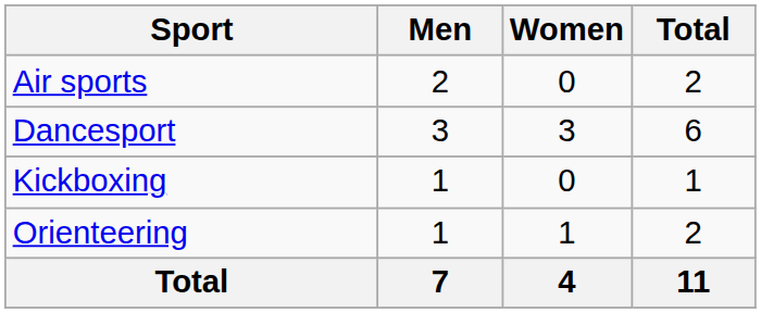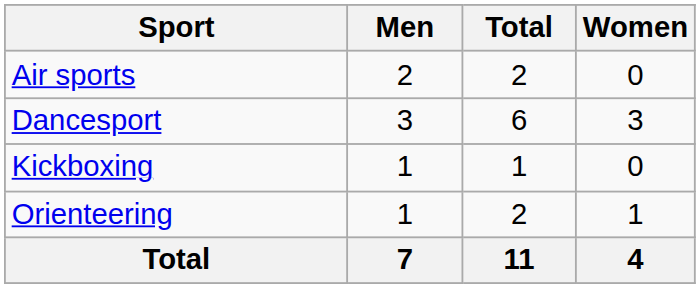 <table class="wikitable sortable" style="text-align:center;">
 <tr>
 <th width=180>Sport</th>
 <th width=55>Men</th>
+<th width=55>Total</th>
 <th width=55>Women</th>
-<th width=55>Total</th>
 </tr>
 <tr>
 <td align=left><a href='#'>Air sports</a></td>
 <td>2</td>
+<td>2</td>
 <td>0</td>
-<td>2</td>
 </tr>
 <tr>
 <td align=left><a href='#'>Dancesport</a></td>
 <td>3</td>
+<td>6</td>
 <td>3</td>
-<td>6</td>
 </tr>
 <tr>
 <td align=left><a href='#'>Kickboxing</a></td>
 <td>1</td>
+<td>1</td>
 <td>0</td>
-<td>1</td>
 </tr>
 <tr>
 <td align=left><a href='#'>Orienteering</a></td>
 <td>1</td>
+<td>2</td>
 <td>1</td>
-<td>2</td>
 </tr>
 <tr>
 <th>Total</th>
 <th>7</th>
+<th>11</th>
 <th>4</th>
-<th>11</th>
 </tr>
 </table>
